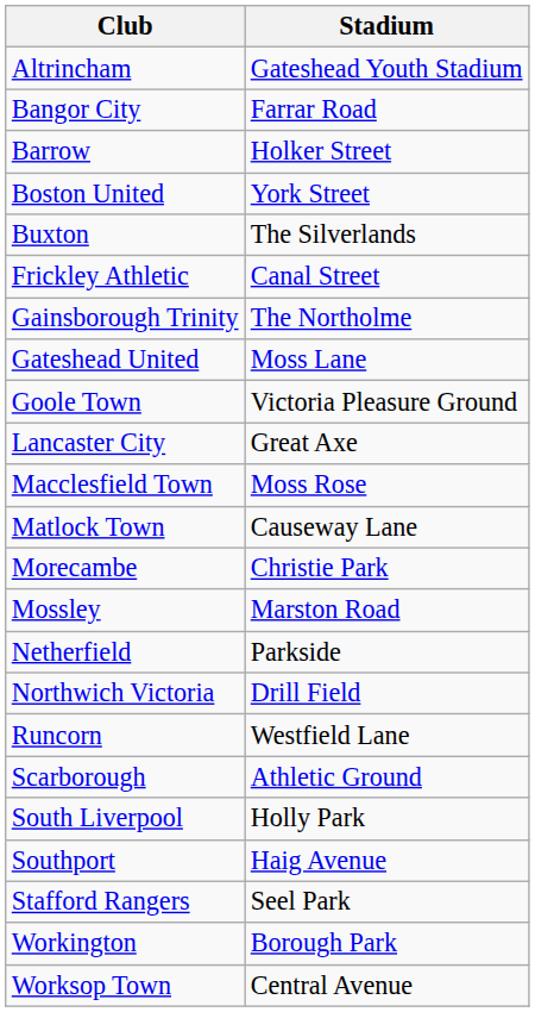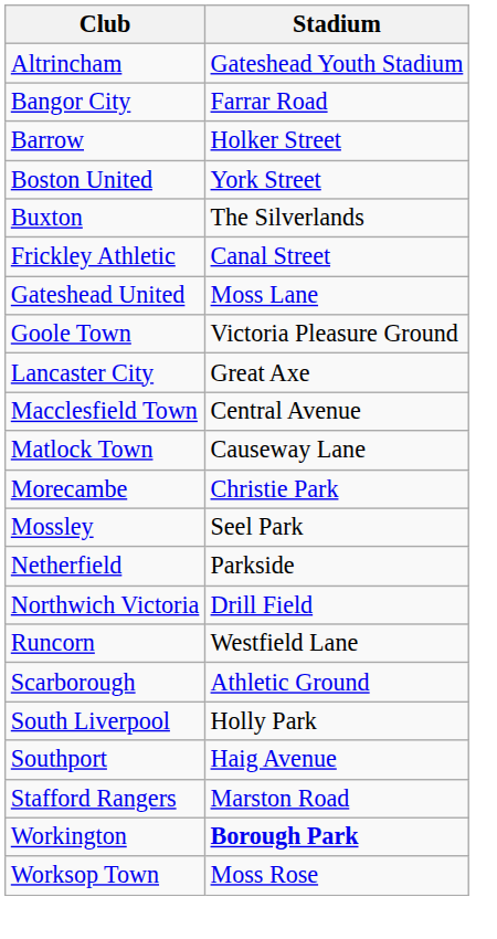 <table class="wikitable sortable">
 <tr>
 <th>Club</th>
 <th>Stadium</th>
 </tr>
 <tr>
 <td><a href='#'>Altrincham</a></td>
 <td><a href='#'>Gateshead Youth Stadium</a></td>
 </tr>
 <tr>
 <td><a href='#'>Bangor City</a></td>
 <td><a href='#'>Farrar Road</a></td>
 </tr>
 <tr>
 <td><a href='#'>Barrow</a></td>
 <td><a href='#'>Holker Street</a></td>
 </tr>
 <tr>
 <td><a href='#'>Boston United</a></td>
 <td><a href='#'>York Street</a></td>
 </tr>
 <tr>
 <td><a href='#'>Buxton</a></td>
 <td>The Silverlands</td>
 </tr>
 <tr>
 <td><a href='#'>Frickley Athletic</a></td>
 <td><a href='#'>Canal Street</a></td>
 </tr>
 <tr>
-<td><a href='#'>Gainsborough Trinity</a></td>
-<td><a href='#'>The Northolme</a></td>
-</tr>
-<tr>
 <td><a href='#'>Gateshead United</a></td>
 <td><a href='#'>Moss Lane</a></td>
 </tr>
 <tr>
 <td><a href='#'>Goole Town</a></td>
 <td>Victoria Pleasure Ground</td>
 </tr>
 <tr>
 <td><a href='#'>Lancaster City</a></td>
 <td>Great Axe</td>
 </tr>
 <tr>
 <td><a href='#'>Macclesfield Town</a></td>
-<td><a href='#'>Moss Rose</a></td>
+<td>Central Avenue</td>
 </tr>
 <tr>
 <td><a href='#'>Matlock Town</a></td>
 <td>Causeway Lane</td>
 </tr>
 <tr>
 <td><a href='#'>Morecambe</a></td>
 <td><a href='#'>Christie Park</a></td>
 </tr>
 <tr>
 <td><a href='#'>Mossley</a></td>
-<td><a href='#'>Marston Road</a></td>
+<td>Seel Park</td>
 </tr>
 <tr>
 <td><a href='#'>Netherfield</a></td>
 <td>Parkside</td>
 </tr>
 <tr>
 <td><a href='#'>Northwich Victoria</a></td>
 <td><a href='#'>Drill Field</a></td>
 </tr>
 <tr>
 <td><a href='#'>Runcorn</a></td>
 <td>Westfield Lane</td>
 </tr>
 <tr>
 <td><a href='#'>Scarborough</a></td>
 <td><a href='#'>Athletic Ground</a></td>
 </tr>
 <tr>
 <td><a href='#'>South Liverpool</a></td>
 <td>Holly Park</td>
 </tr>
 <tr>
 <td><a href='#'>Southport</a></td>
 <td><a href='#'>Haig Avenue</a></td>
 </tr>
 <tr>
 <td><a href='#'>Stafford Rangers</a></td>
-<td>Seel Park</td>
+<td><a href='#'>Marston Road</a></td>
 </tr>
 <tr>
 <td><a href='#'>Workington</a></td>
-<td><a href='#'>Borough Park</a></td>
+<td><strong><a href='#'>Borough Park</a></strong></td>
 </tr>
 <tr>
 <td><a href='#'>Worksop Town</a></td>
-<td>Central Avenue</td>
+<td><a href='#'>Moss Rose</a></td>
 </tr>
 </table>
